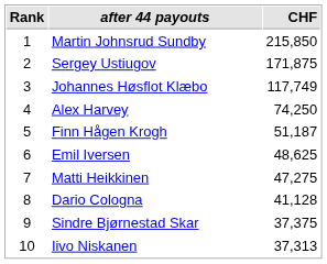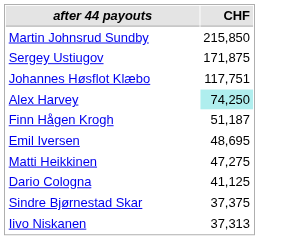 <table cellspacing="1" cellpadding="3" style="border:1px solid #AAAAAA;font-size:86%">
 <tr style="background-color: #E4E4E4;">
-<th style="border-bottom:1px solid #AAAAAA" width=10>Rank</th>
 <th style="border-bottom:1px solid #AAAAAA" width=200><em>after 44 payouts</em></th>
 <th style="border-bottom:1px solid #AAAAAA" width=20 align=right>CHF</th>
 </tr>
 <tr>
-<td align=center>1</td>
 <td> <a href='#'>Martin Johnsrud Sundby</a></td>
 <td align=right>215,850</td>
 </tr>
 <tr>
-<td align=center>2</td>
 <td> <a href='#'>Sergey Ustiugov</a></td>
 <td align=right>171,875</td>
 </tr>
 <tr>
-<td align=center>3</td>
 <td> <a href='#'>Johannes Høsflot Klæbo</a></td>
-<td align=right>117,749</td>
+<td align=right>117,751</td>
 </tr>
 <tr>
-<td align=center>4</td>
 <td> <a href='#'>Alex Harvey</a></td>
-<td align=right>74,250</td>
+<td align=right style="background: paleturquoise;">74,250</td>
 </tr>
 <tr>
-<td align=center>5</td>
 <td> <a href='#'>Finn Hågen Krogh</a></td>
 <td align=right>51,187</td>
 </tr>
 <tr>
-<td align=center>6</td>
 <td> <a href='#'>Emil Iversen</a></td>
-<td align=right>48,625</td>
+<td align=right>48,695</td>
 </tr>
 <tr>
-<td align=center>7</td>
 <td> <a href='#'>Matti Heikkinen</a></td>
 <td align=right>47,275</td>
 </tr>
 <tr>
-<td align=center>8</td>
 <td> <a href='#'>Dario Cologna</a></td>
-<td align=right>41,128</td>
+<td align=right>41,125</td>
 </tr>
 <tr>
-<td align=center>9</td>
 <td> <a href='#'>Sindre Bjørnestad Skar</a></td>
 <td align=right>37,375</td>
 </tr>
 <tr>
-<td align=center>10</td>
 <td> <a href='#'>Iivo Niskanen</a></td>
 <td align=right>37,313</td>
 </tr>
 </table>
